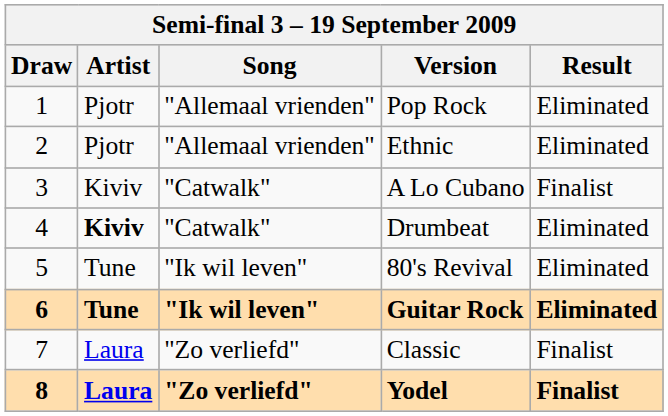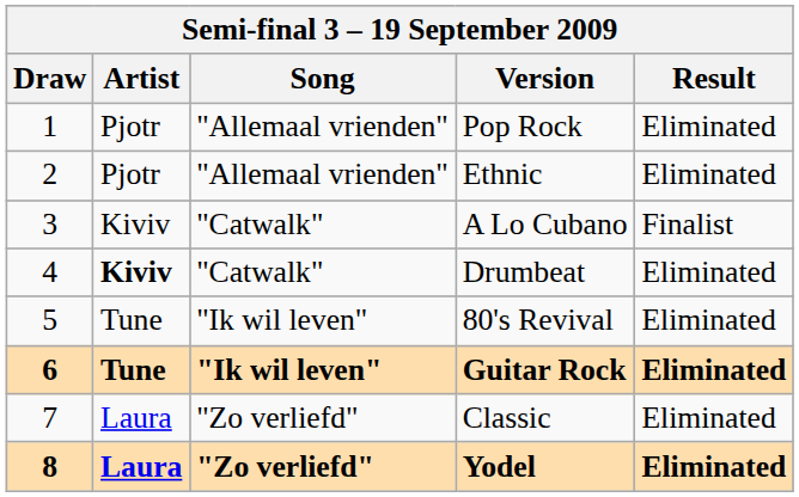 <table class="sortable wikitable" style="margin: 1em auto 1em auto; text-align:center">
 <tr>
 <th colspan="5">Semi-final 3 – 19 September 2009</th>
 </tr>
 <tr>
 <th>Draw</th>
 <th>Artist</th>
 <th>Song</th>
 <th>Version</th>
 <th>Result</th>
 </tr>
 <tr>
 <td>1</td>
 <td align="left">Pjotr</td>
 <td align="left">"Allemaal vrienden"</td>
 <td align="left">Pop Rock</td>
 <td align="left">Eliminated</td>
 </tr>
 <tr>
 <td>2</td>
 <td align="left">Pjotr</td>
 <td align="left">"Allemaal vrienden"</td>
 <td align="left">Ethnic</td>
 <td align="left">Eliminated</td>
 </tr>
 <tr>
 <td>3</td>
 <td align="left">Kiviv</td>
 <td align="left">"Catwalk"</td>
 <td align="left">A Lo Cubano</td>
 <td align="left">Finalist</td>
 </tr>
 <tr>
 <td>4</td>
 <td align="left"><strong>Kiviv</strong></td>
 <td align="left">"Catwalk"</td>
 <td align="left">Drumbeat</td>
 <td align="left">Eliminated</td>
 </tr>
 <tr>
 <td>5</td>
 <td align="left">Tune</td>
 <td align="left">"Ik wil leven"</td>
 <td align="left">80's Revival</td>
 <td align="left">Eliminated</td>
 </tr>
 <tr style="font-weight:bold; background:#FFDEAD;">
 <td>6</td>
 <td align="left">Tune</td>
 <td align="left">"Ik wil leven"</td>
 <td align="left">Guitar Rock</td>
 <td align="left">Eliminated</td>
 </tr>
 <tr>
 <td>7</td>
 <td align="left"><a href='#'>Laura</a></td>
 <td align="left">"Zo verliefd"</td>
 <td align="left">Classic</td>
-<td align="left">Finalist</td>
+<td align="left">Eliminated</td>
 </tr>
 <tr style="font-weight:bold; background:#FFDEAD;">
 <td>8</td>
 <td align="left"><a href='#'>Laura</a></td>
 <td align="left">"Zo verliefd"</td>
 <td align="left">Yodel</td>
-<td align="left">Finalist</td>
+<td align="left">Eliminated</td>
 </tr>
 </table>
